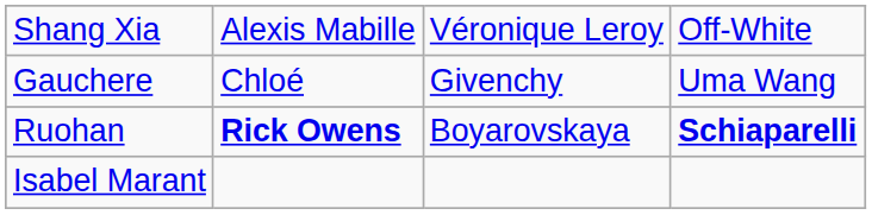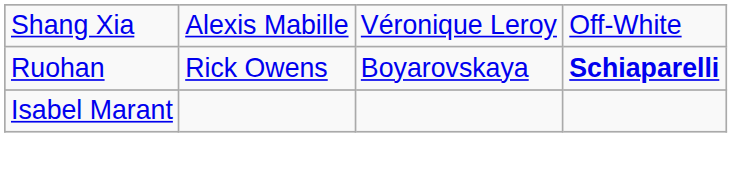 <table class="wikitable">
 <tr>
 <td><a href='#'>Shang Xia</a></td>
 <td><a href='#'>Alexis Mabille</a></td>
 <td><a href='#'>Véronique Leroy</a></td>
 <td><a href='#'>Off-White</a></td>
 </tr>
 <tr>
-<td><a href='#'>Gauchere</a></td>
-<td><a href='#'>Chloé</a></td>
-<td><a href='#'>Givenchy</a></td>
-<td><a href='#'>Uma Wang</a></td>
-</tr>
-<tr>
 <td><a href='#'>Ruohan</a></td>
-<td><strong><a href='#'>Rick Owens</a></strong></td>
+<td><a href='#'>Rick Owens</a></td>
 <td><a href='#'>Boyarovskaya</a></td>
 <td><strong><a href='#'>Schiaparelli</a></strong></td>
 </tr>
 <tr>
 <td><a href='#'>Isabel Marant</a></td>
 <td></td>
 <td></td>
 <td></td>
 </tr>
 </table>
